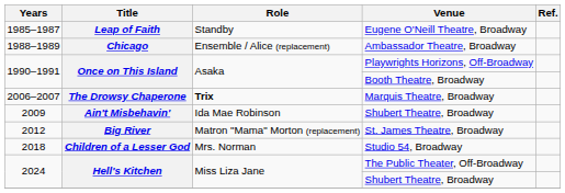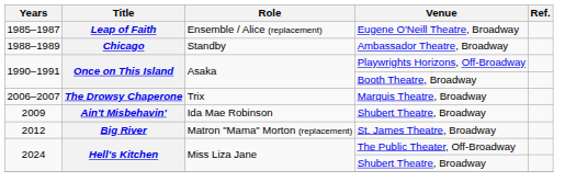 <table class="wikitable plainrowheaders sortable">
 <tr>
 <th scope="col">Years</th>
 <th scope="col">Title</th>
 <th scope="col">Role</th>
 <th scope="col">Venue</th>
 <th class=unsortable>Ref.</th>
 </tr>
 <tr>
 <td style="text-align:center;">1985–1987</td>
 <th scope="row"><em><a href='#'>Leap of Faith</a></em></th>
-<td>Standby</td>
+<td>Ensemble / Alice <small> (replacement) </small></td>
 <td><a href='#'>Eugene O'Neill Theatre</a>, Broadway</td>
 <td style="text-align:center;"></td>
 </tr>
 <tr>
 <td style="text-align:center;">1988–1989</td>
 <th rowspan="1" scope="row"><em><a href='#'>Chicago</a></em></th>
-<td>Ensemble / Alice <small> (replacement) </small></td>
+<td>Standby</td>
 <td><a href='#'>Ambassador Theatre</a>, Broadway</td>
 <td style="text-align:center;"></td>
 </tr>
 <tr>
 <td style="text-align:center;", rowspan=2>1990–1991</td>
 <th scope="row", rowspan=2><em><a href='#'>Once on This Island</a></em></th>
 <td rowspan=2>Asaka</td>
 <td><a href='#'>Playwrights Horizons</a>, <a href='#'>Off-Broadway</a></td>
 <td style="text-align:center;"></td>
 </tr>
 <tr>
 <td><a href='#'>Booth Theatre</a>, Broadway</td>
 <td style="text-align:center;"></td>
 </tr>
 <tr>
 <td style="text-align:center;">2006–2007</td>
 <th scope="row"><em><a href='#'>The Drowsy Chaperone</a></em></th>
-<td><strong>Trix</strong></td>
+<td>Trix</td>
 <td><a href='#'>Marquis Theatre</a>, Broadway</td>
 <td style="text-align:center;"></td>
 </tr>
 <tr>
 <td style="text-align:center;">2009</td>
 <th scope="row"><em><a href='#'>Ain't Misbehavin'</a></em></th>
 <td>Ida Mae Robinson</td>
 <td><a href='#'>Shubert Theatre</a>, Broadway</td>
 <td style="text-align:center;"></td>
 </tr>
 <tr>
 <td style="text-align:center;">2012</td>
 <th scope="row"><em><a href='#'>Big River</a></em></th>
 <td rowspan=1>Matron "Mama" Morton <small> (replacement) </small></td>
 <td><a href='#'>St. James Theatre</a>, Broadway</td>
 <td style="text-align:center;"></td>
 </tr>
 <tr>
-<td style="text-align:center;">2018</td>
-<th scope="row"><em><a href='#'>Children of a Lesser God</a></em></th>
-<td>Mrs. Norman</td>
-<td><a href='#'>Studio 54</a>, Broadway</td>
-<td style="text-align:center;"></td>
-</tr>
-<tr>
 <td style="text-align:center;", rowspan=2>2024</td>
 <th scope="row", rowspan=2><a href='#'><em>Hell's Kitchen</em></a></th>
 <td rowspan=2>Miss Liza Jane</td>
 <td><a href='#'>The Public Theater</a>, Off-Broadway</td>
 <td style="text-align:center;"></td>
 </tr>
 <tr>
 <td><a href='#'>Shubert Theatre</a>, Broadway</td>
 <td style="text-align:center;"></td>
 </tr>
 <tr>
 </tr>
 </table>
